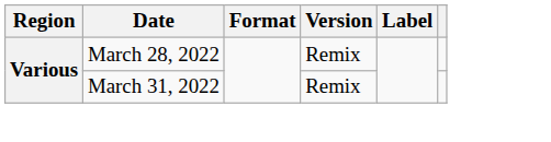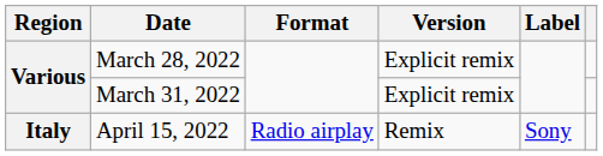 <table class="wikitable sortable plainrowheaders">
 <tr>
 <th scope="col">Region</th>
 <th scope="col">Date</th>
 <th scope="col">Format</th>
 <th scope="col">Version</th>
 <th scope="col">Label</th>
 <th scope="col"></th>
 </tr>
 <tr>
 <th scope="row" rowspan="2">Various</th>
 <td>March 28, 2022</td>
 <td rowspan="2"></td>
-<td>Remix</td>
+<td>Explicit remix</td>
 <td rowspan="2"></td>
 <td align="center"></td>
 </tr>
 <tr>
 <td>March 31, 2022</td>
-<td>Remix</td>
+<td>Explicit remix</td>
 <td align="center"></td>
 </tr>
+<tr>
+<th scope="row">Italy</th>
+<td>April 15, 2022</td>
+<td><a href='#'>Radio airplay</a></td>
+<td>Remix</td>
+<td><a href='#'>Sony</a></td>
+<td style="text-align:center;"></td>
+</tr>
 </table>
